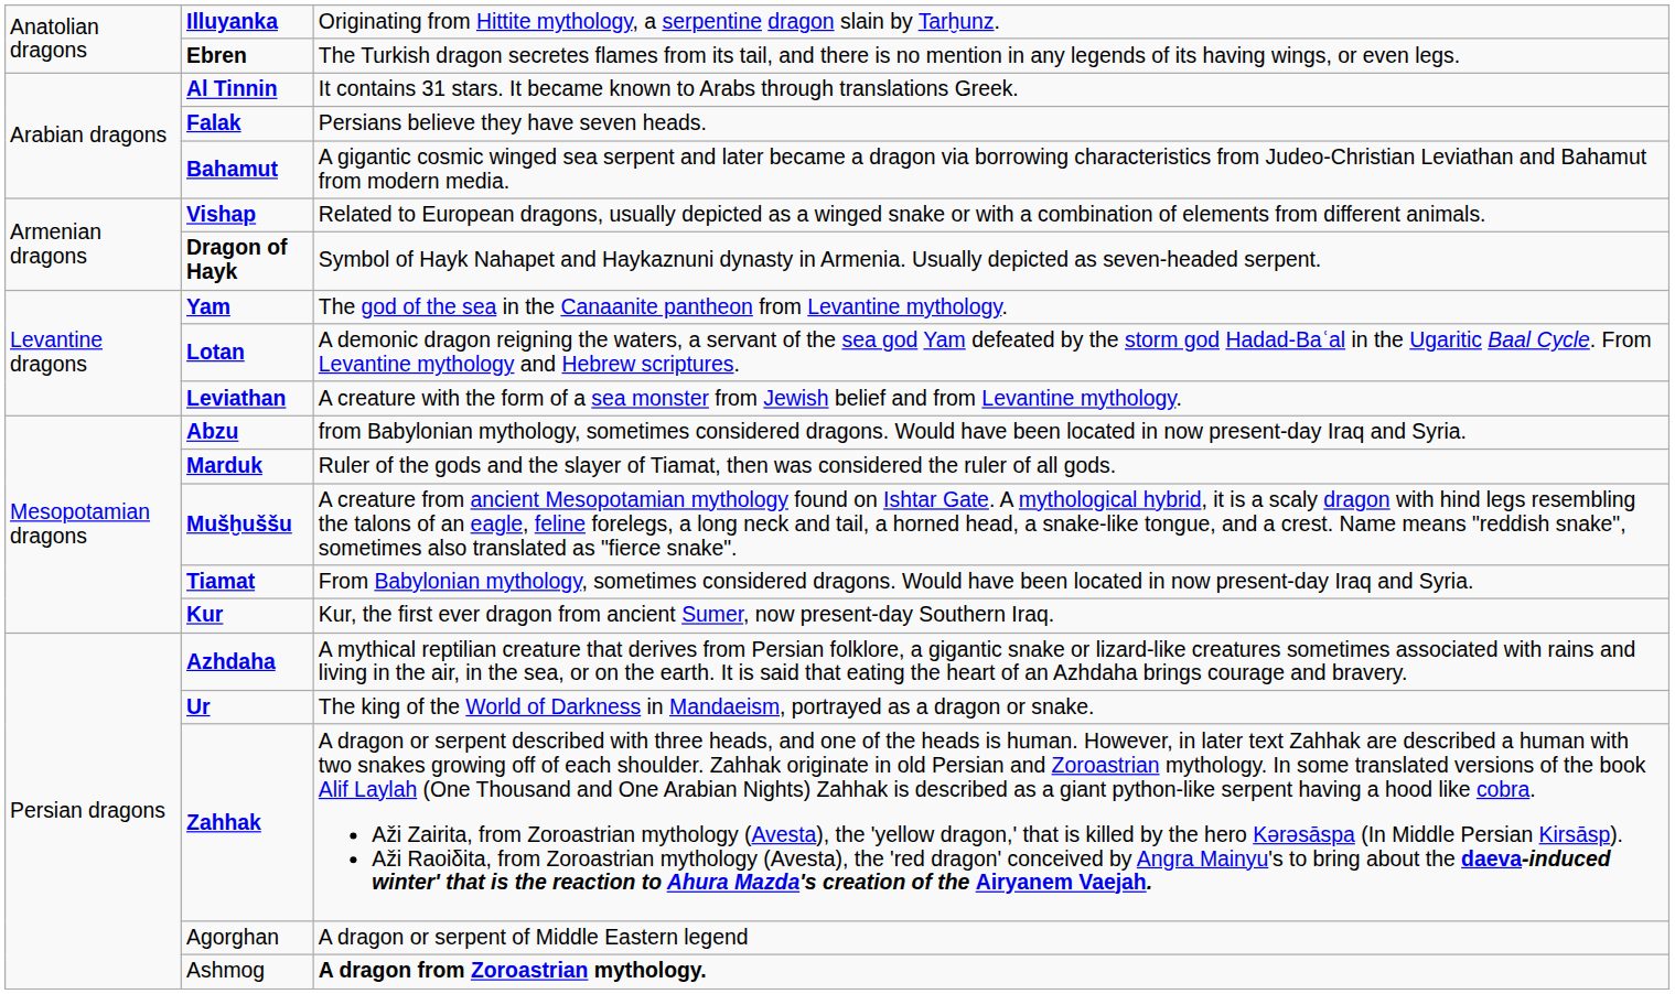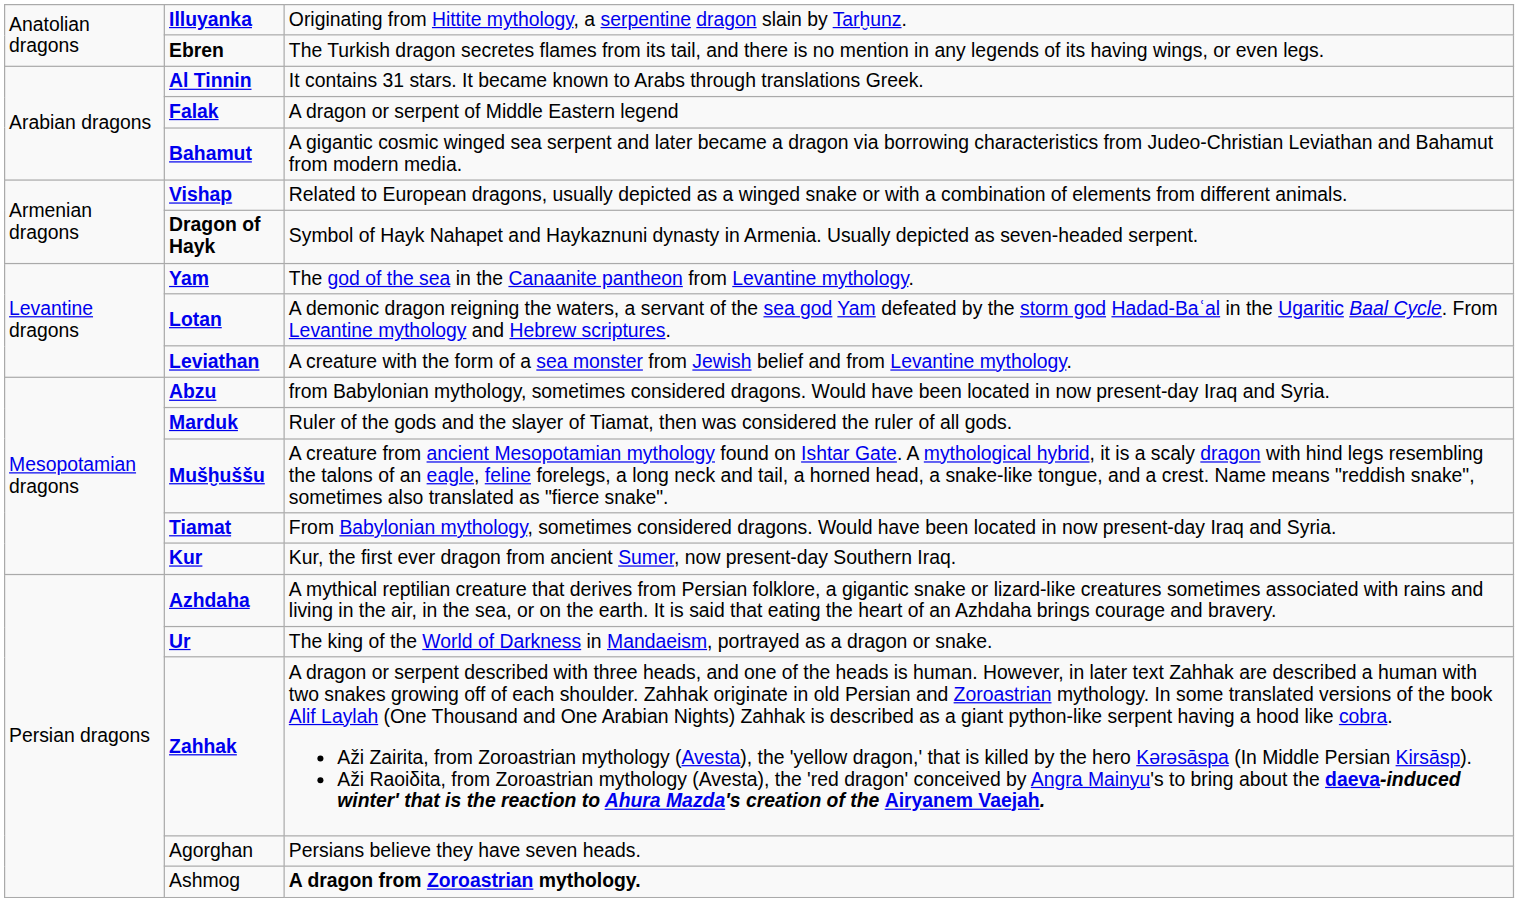 <table class="wikitable">
 <tr>
 <td rowspan="2">Anatolian dragons</td>
 <td><strong><a href='#'>Illuyanka</a></strong></td>
 <td>Originating from <a href='#'>Hittite mythology</a>, a <a href='#'>serpentine</a> <a href='#'>dragon</a> slain by <a href='#'>Tarḫunz</a>.</td>
 </tr>
 <tr>
 <td><strong>Ebren</strong></td>
 <td>The Turkish dragon secretes flames from its tail, and there is no mention in any legends of its having wings, or even legs.</td>
 </tr>
 <tr>
 <td rowspan="3">Arabian dragons</td>
 <td><strong><a href='#'>Al Tinnin</a></strong></td>
 <td>It contains 31 stars. It became known to Arabs through translations Greek.</td>
 </tr>
 <tr>
 <td><strong><a href='#'>Falak</a></strong></td>
-<td>Persians believe they have seven heads.</td>
+<td>A dragon or serpent of Middle Eastern legend</td>
 </tr>
 <tr>
 <td><strong><a href='#'>Bahamut</a></strong></td>
 <td>A gigantic cosmic winged sea serpent and later became a dragon via borrowing characteristics from Judeo-Christian Leviathan and Bahamut from modern media.</td>
 </tr>
 <tr>
 <td rowspan="2">Armenian dragons</td>
 <td><strong><a href='#'>Vishap</a></strong></td>
 <td>Related to European dragons, usually depicted as a winged snake or with a combination of elements from different animals.</td>
 </tr>
 <tr>
 <td><strong>Dragon of Hayk</strong></td>
 <td>Symbol of Hayk Nahapet and Haykaznuni dynasty in Armenia. Usually depicted as seven-headed serpent.</td>
 </tr>
 <tr>
 <td rowspan="3"><a href='#'>Levantine</a> dragons</td>
 <td><a href='#'><strong>Yam</strong></a></td>
 <td>The <a href='#'>god of the sea</a> in the <a href='#'>Canaanite pantheon</a> from <a href='#'>Levantine mythology</a>.</td>
 </tr>
 <tr>
 <td><strong><a href='#'>Lotan</a></strong></td>
 <td>A demonic dragon reigning the waters, a servant of the <a href='#'>sea god</a> <a href='#'>Yam</a> defeated by the <a href='#'>storm god</a> <a href='#'>Hadad-Baʿal</a> in the <a href='#'>Ugaritic</a> <em><a href='#'>Baal Cycle</a></em>. From <a href='#'>Levantine mythology</a> and <a href='#'>Hebrew scriptures</a>.</td>
 </tr>
 <tr>
 <td><strong><a href='#'>Leviathan</a></strong></td>
 <td>A creature with the form of a <a href='#'>sea monster</a> from <a href='#'>Jewish</a> belief and from <a href='#'>Levantine mythology</a>.</td>
 </tr>
 <tr>
 <td rowspan="5"><a href='#'>Mesopotamian</a> dragons</td>
 <td><strong><a href='#'>Abzu</a></strong></td>
 <td>from Babylonian mythology, sometimes considered dragons. Would have been located in now present-day Iraq and Syria.</td>
 </tr>
 <tr>
 <td><strong><a href='#'>Marduk</a></strong></td>
 <td>Ruler of the gods and the slayer of Tiamat, then was considered the ruler of all gods.</td>
 </tr>
 <tr>
 <td><strong><a href='#'>Mušḫuššu</a></strong></td>
 <td>A creature from <a href='#'>ancient Mesopotamian mythology</a> found on <a href='#'>Ishtar Gate</a>. A <a href='#'>mythological hybrid</a>, it is a scaly <a href='#'>dragon</a> with hind legs resembling the talons of an <a href='#'>eagle</a>, <a href='#'>feline</a> forelegs, a long neck and tail, a horned head, a snake-like tongue, and a crest. Name means "reddish snake", sometimes also translated as "fierce snake".</td>
 </tr>
 <tr>
 <td><strong><a href='#'>Tiamat</a></strong></td>
 <td>From <a href='#'>Babylonian mythology</a>, sometimes considered dragons. Would have been located in now present-day Iraq and Syria.</td>
 </tr>
 <tr>
 <td><a href='#'><strong>Kur</strong></a></td>
 <td>Kur, the first ever dragon from ancient <a href='#'>Sumer</a>, now present-day Southern Iraq.</td>
 </tr>
 <tr>
 <td rowspan="5">Persian dragons</td>
 <td><strong><a href='#'>Azhdaha</a></strong></td>
 <td>A mythical reptilian creature that derives from Persian folklore, a gigantic snake or lizard-like creatures sometimes associated with rains and living in the air, in the sea, or on the earth. It is said that eating the heart of an Azhdaha brings courage and bravery.</td>
 </tr>
 <tr>
 <td><strong><a href='#'>Ur</a></strong></td>
 <td>The king of the <a href='#'>World of Darkness</a> in <a href='#'>Mandaeism</a>, portrayed as a dragon or snake.</td>
 </tr>
 <tr>
 <td><strong><a href='#'>Zahhak</a></strong></td>
 <td>A dragon or serpent described with three heads, and one of the heads is human. However, in later text Zahhak are described a human with two snakes growing off of each shoulder. Zahhak originate in old Persian and <a href='#'>Zoroastrian</a> mythology. In some translated versions of the book <a href='#'>Alif Laylah</a> (One Thousand and One Arabian Nights) Zahhak is described as a giant python-like serpent having a hood like <a href='#'>cobra</a>.<br><ul><li>Aži Zairita, from Zoroastrian mythology (<a href='#'>Avesta</a>), the 'yellow dragon,' that is killed by the hero <a href='#'>Kərəsāspa</a> (In Middle Persian <a href='#'>Kirsāsp</a>).</li><li>Aži Raoiδita, from Zoroastrian mythology (Avesta), the 'red dragon' conceived by <a href='#'>Angra Mainyu</a>'s to bring about the <strong><a href='#'>daeva</a><em>-induced winter' that is the reaction to <a href='#'>Ahura Mazda</a>'s creation of the </em><a href='#'>Airyanem Vaejah</a><em>.</li></ul></td>
 </tr>
 <tr>
 <td></strong>Agorghan<strong></td>
-<td>A dragon or serpent of Middle Eastern legend</td>
+<td>Persians believe they have seven heads.</td>
 </tr>
 <tr>
 <td></strong>Ashmog<strong></td>
 <td><strong>A dragon from <a href='#'>Zoroastrian</a> mythology.</strong></td>
 </tr>
 </table>
